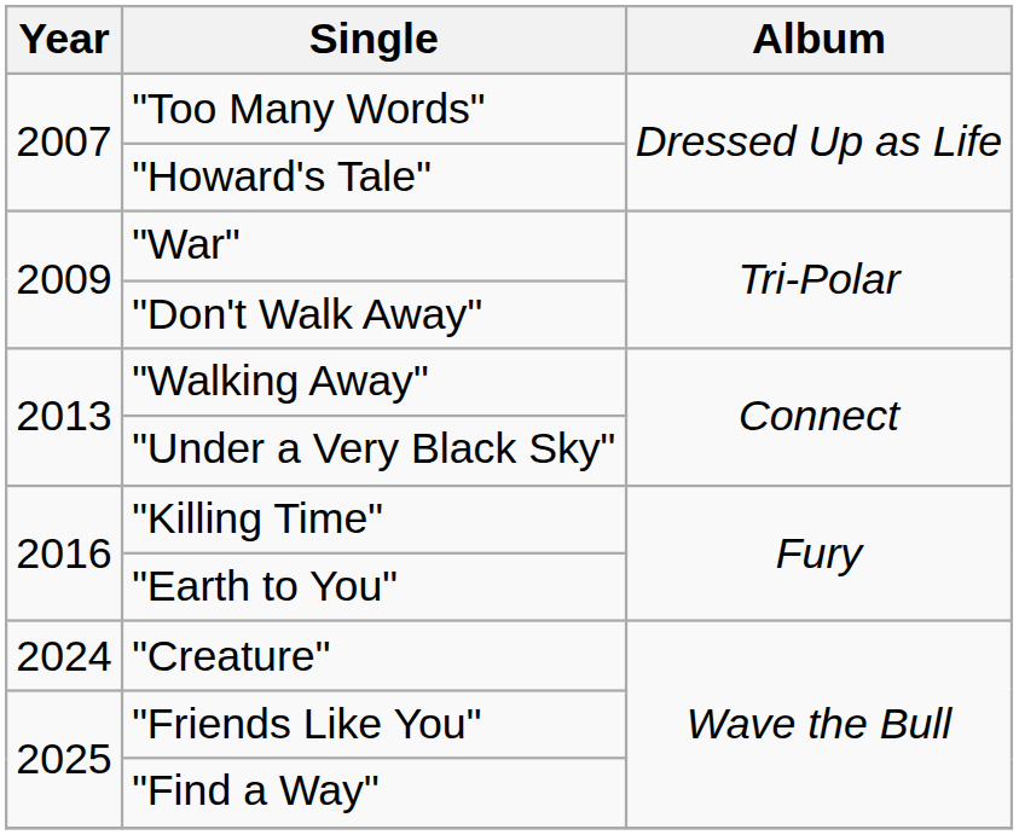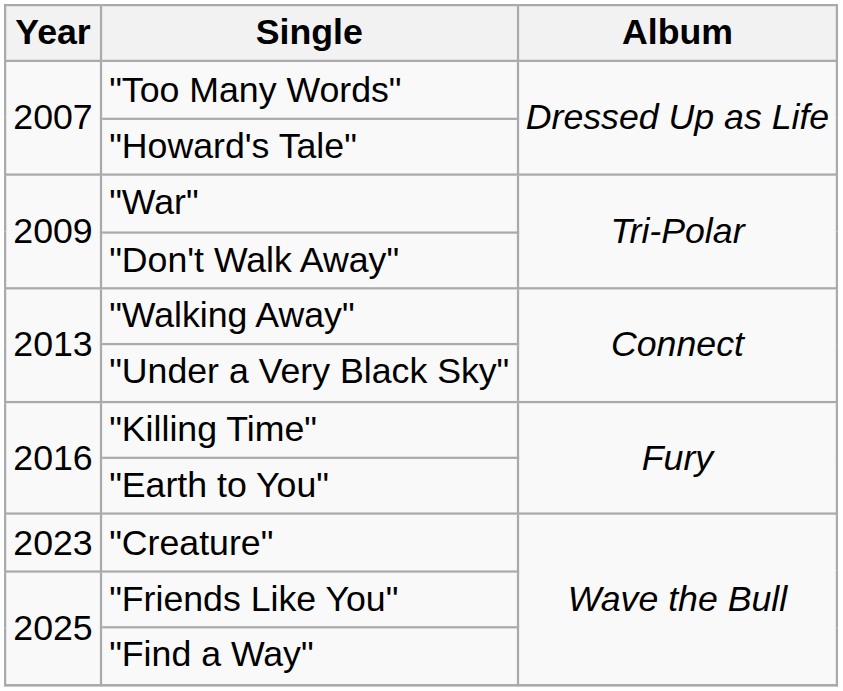 <table class="wikitable" style="text-align:center;">
 <tr>
 <th>Year</th>
 <th>Single</th>
 <th>Album</th>
 </tr>
 <tr>
 <td rowspan="2">2007</td>
 <td align="left">"Too Many Words"</td>
 <td rowspan="2"><em>Dressed Up as Life</em></td>
 </tr>
 <tr>
 <td align="left">"Howard's Tale"</td>
 </tr>
 <tr>
 <td rowspan="2">2009</td>
 <td align="left">"War"</td>
 <td rowspan=2><em>Tri-Polar</em></td>
 </tr>
 <tr>
 <td align="left">"Don't Walk Away"</td>
 </tr>
 <tr>
 <td rowspan="2">2013</td>
 <td align="left">"Walking Away"</td>
 <td rowspan="2"><em>Connect</em></td>
 </tr>
 <tr>
 <td align="left">"Under a Very Black Sky"</td>
 </tr>
 <tr>
 <td rowspan="2">2016</td>
 <td align="left">"Killing Time"</td>
 <td rowspan="2"><em>Fury</em></td>
 </tr>
 <tr>
 <td align="left">"Earth to You"</td>
 </tr>
 <tr>
-<td>2024</td>
+<td>2023</td>
 <td align="left">"Creature"</td>
 <td rowspan="3"><em>Wave the Bull</em></td>
 </tr>
 <tr>
 <td rowspan="2">2025</td>
 <td align="left">"Friends Like You"</td>
 </tr>
 <tr>
 <td align="left">"Find a Way"</td>
 </tr>
 <tr>
 </tr>
 </table>
